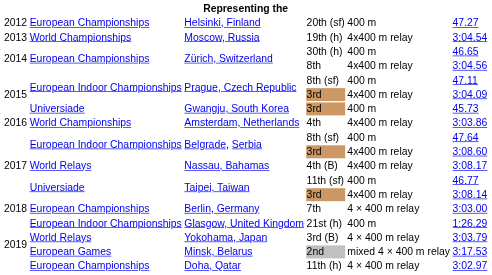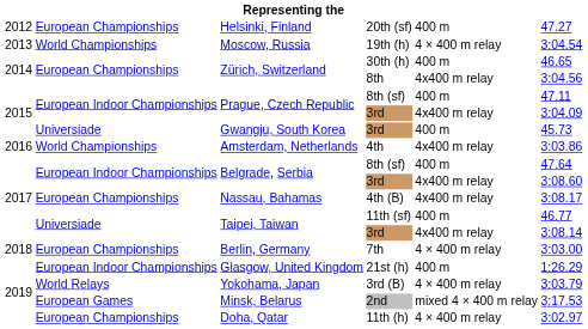 <table>
 <tr>
 <th colspan="6">Representing the </th>
 </tr>
 <tr>
 <td>2012</td>
 <td><a href='#'>European Championships</a></td>
 <td><a href='#'>Helsinki, Finland</a></td>
 <td>20th (sf)</td>
 <td>400 m</td>
 <td><a href='#'>47.27</a></td>
 </tr>
 <tr>
 <td>2013</td>
 <td><a href='#'>World Championships</a></td>
 <td><a href='#'>Moscow, Russia</a></td>
 <td>19th (h)</td>
-<td>4x400 m relay</td>
+<td>4 × 400 m relay</td>
 <td><a href='#'>3:04.54</a></td>
 </tr>
 <tr>
 <td rowspan=2>2014</td>
 <td rowspan=2><a href='#'>European Championships</a></td>
 <td rowspan=2><a href='#'>Zürich, Switzerland</a></td>
 <td>30th (h)</td>
 <td>400 m</td>
 <td><a href='#'>46.65</a></td>
 </tr>
 <tr>
 <td>8th</td>
 <td>4x400 m relay</td>
 <td><a href='#'>3:04.56</a></td>
 </tr>
 <tr>
 <td rowspan=3>2015</td>
 <td rowspan=2><a href='#'>European Indoor Championships</a></td>
 <td rowspan=2><a href='#'>Prague, Czech Republic</a></td>
 <td>8th (sf)</td>
 <td>400 m</td>
 <td><a href='#'>47.11</a></td>
 </tr>
 <tr>
 <td bgcolor=cc9966>3rd</td>
 <td>4x400 m relay</td>
 <td><a href='#'>3:04.09</a></td>
 </tr>
 <tr>
 <td><a href='#'>Universiade</a></td>
 <td><a href='#'>Gwangju, South Korea</a></td>
 <td bgcolor=cc9966>3rd</td>
 <td>400 m</td>
 <td><a href='#'>45.73</a></td>
 </tr>
 <tr>
 <td>2016</td>
 <td><a href='#'>World Championships</a></td>
 <td><a href='#'>Amsterdam, Netherlands</a></td>
 <td>4th</td>
 <td>4x400 m relay</td>
 <td><a href='#'>3:03.86</a></td>
 </tr>
 <tr>
 <td rowspan=5>2017</td>
 <td rowspan=2><a href='#'>European Indoor Championships</a></td>
 <td rowspan=2><a href='#'>Belgrade</a>, <a href='#'>Serbia</a></td>
 <td>8th (sf)</td>
 <td>400 m</td>
 <td><a href='#'>47.64</a></td>
 </tr>
 <tr>
 <td bgcolor=cc9966>3rd</td>
 <td>4x400 m relay</td>
 <td><a href='#'>3:08.60</a></td>
 </tr>
 <tr>
-<td><a href='#'>World Relays</a></td>
+<td><a href='#'>European Championships</a></td>
 <td><a href='#'>Nassau, Bahamas</a></td>
 <td>4th (B)</td>
 <td>4x400 m relay</td>
 <td><a href='#'>3:08.17</a></td>
 </tr>
 <tr>
 <td rowspan=2><a href='#'>Universiade</a></td>
 <td rowspan=2><a href='#'>Taipei, Taiwan</a></td>
 <td>11th (sf)</td>
 <td>400 m</td>
 <td><a href='#'>46.77</a></td>
 </tr>
 <tr>
 <td bgcolor=cc9966>3rd</td>
 <td>4x400 m relay</td>
 <td><a href='#'>3:08.14</a></td>
 </tr>
 <tr>
 <td>2018</td>
 <td><a href='#'>European Championships</a></td>
 <td><a href='#'>Berlin, Germany</a></td>
 <td>7th</td>
 <td>4 × 400 m relay</td>
 <td><a href='#'>3:03.00</a></td>
 </tr>
 <tr>
 <td rowspan=4>2019</td>
 <td><a href='#'>European Indoor Championships</a></td>
 <td><a href='#'>Glasgow, United Kingdom</a></td>
 <td>21st (h)</td>
 <td>400 m</td>
 <td><a href='#'>1:26.29</a></td>
 </tr>
 <tr>
 <td><a href='#'>World Relays</a></td>
 <td><a href='#'>Yokohama, Japan</a></td>
 <td>3rd (B)</td>
 <td>4 × 400 m relay</td>
 <td><a href='#'>3:03.79</a></td>
 </tr>
 <tr>
 <td><a href='#'>European Games</a></td>
 <td><a href='#'>Minsk, Belarus</a></td>
 <td bgcolor=silver>2nd</td>
 <td>mixed 4 × 400 m relay</td>
 <td><a href='#'>3:17.53</a></td>
 </tr>
 <tr>
 <td><a href='#'>European Championships</a></td>
 <td><a href='#'>Doha, Qatar</a></td>
 <td>11th (h)</td>
 <td>4 × 400 m relay</td>
 <td><a href='#'>3:02.97</a></td>
 </tr>
 </table>
